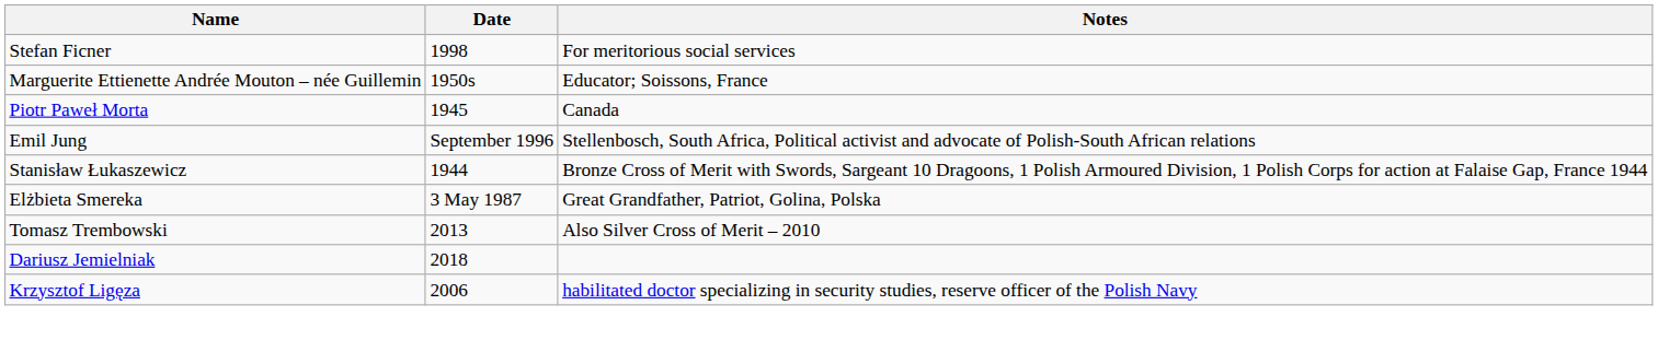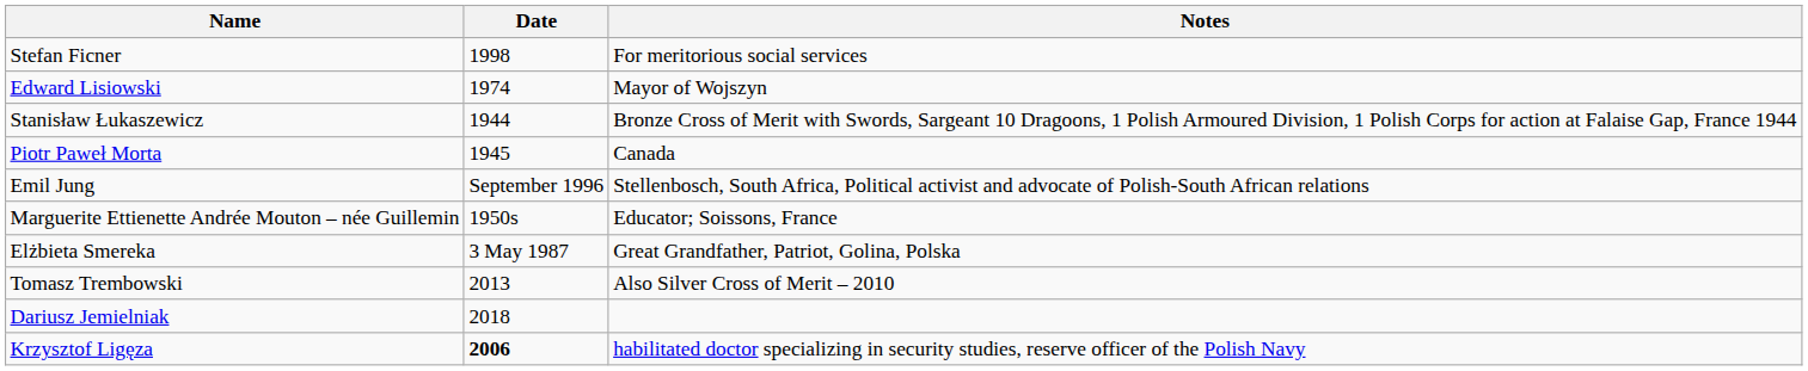 <table class="wikitable sortable">
 <tr>
 <th>Name</th>
 <th>Date</th>
 <th>Notes</th>
 </tr>
 <tr>
 <td>Stefan Ficner</td>
 <td>1998</td>
 <td>For meritorious social services</td>
 </tr>
 <tr>
-<td>Marguerite Ettienette Andrée Mouton – née Guillemin</td>
-<td>1950s</td>
-<td>Educator; Soissons, France</td>
+<td><a href='#'>Edward Lisiowski</a></td>
+<td>1974</td>
+<td>Mayor of Wojszyn</td>
+</tr>
+<tr>
+<td>Stanisław Łukaszewicz</td>
+<td>1944</td>
+<td>Bronze Cross of Merit with Swords, Sargeant 10 Dragoons, 1 Polish Armoured Division, 1 Polish Corps for action at Falaise Gap, France 1944</td>
 </tr>
 <tr>
 <td><a href='#'>Piotr Paweł Morta</a></td>
 <td>1945</td>
 <td>Canada</td>
 </tr>
 <tr>
 <td>Emil Jung</td>
 <td>September 1996</td>
 <td>Stellenbosch, South Africa, Political activist and advocate of Polish-South African relations</td>
 </tr>
 <tr>
-<td>Stanisław Łukaszewicz</td>
-<td>1944</td>
-<td>Bronze Cross of Merit with Swords, Sargeant 10 Dragoons, 1 Polish Armoured Division, 1 Polish Corps for action at Falaise Gap, France 1944</td>
+<td>Marguerite Ettienette Andrée Mouton – née Guillemin</td>
+<td>1950s</td>
+<td>Educator; Soissons, France</td>
 </tr>
 <tr>
 <td>Elżbieta Smereka</td>
 <td>3 May 1987</td>
 <td>Great Grandfather, Patriot, Golina, Polska</td>
 </tr>
 <tr>
 <td>Tomasz Trembowski</td>
 <td>2013</td>
 <td>Also Silver Cross of Merit – 2010</td>
 </tr>
 <tr>
 <td><a href='#'>Dariusz Jemielniak</a></td>
 <td>2018</td>
 <td></td>
 </tr>
 <tr>
 <td><a href='#'>Krzysztof Ligęza</a></td>
-<td>2006</td>
+<td><strong>2006</strong></td>
 <td><a href='#'>habilitated doctor</a> specializing in security studies, reserve officer of the <a href='#'>Polish Navy</a></td>
 </tr>
 </table>
